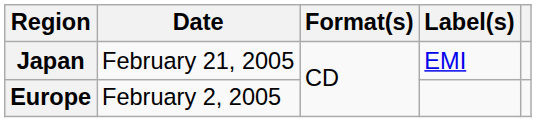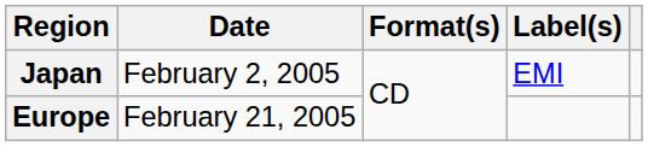 <table class="wikitable plainrowheaders">
 <tr>
 <th scope="col">Region</th>
 <th scope="col">Date</th>
 <th scope="col">Format(s)</th>
 <th scope="col">Label(s)</th>
 <th scope="col"></th>
 </tr>
 <tr>
 <th scope="row">Japan</th>
-<td>February 21, 2005</td>
+<td>February 2, 2005</td>
 <td rowspan="2">CD</td>
 <td><a href='#'>EMI</a></td>
 <td></td>
 </tr>
 <tr>
 <th scope="row">Europe</th>
-<td>February 2, 2005</td>
+<td>February 21, 2005</td>
 <td></td>
 <td></td>
 </tr>
 </table>
